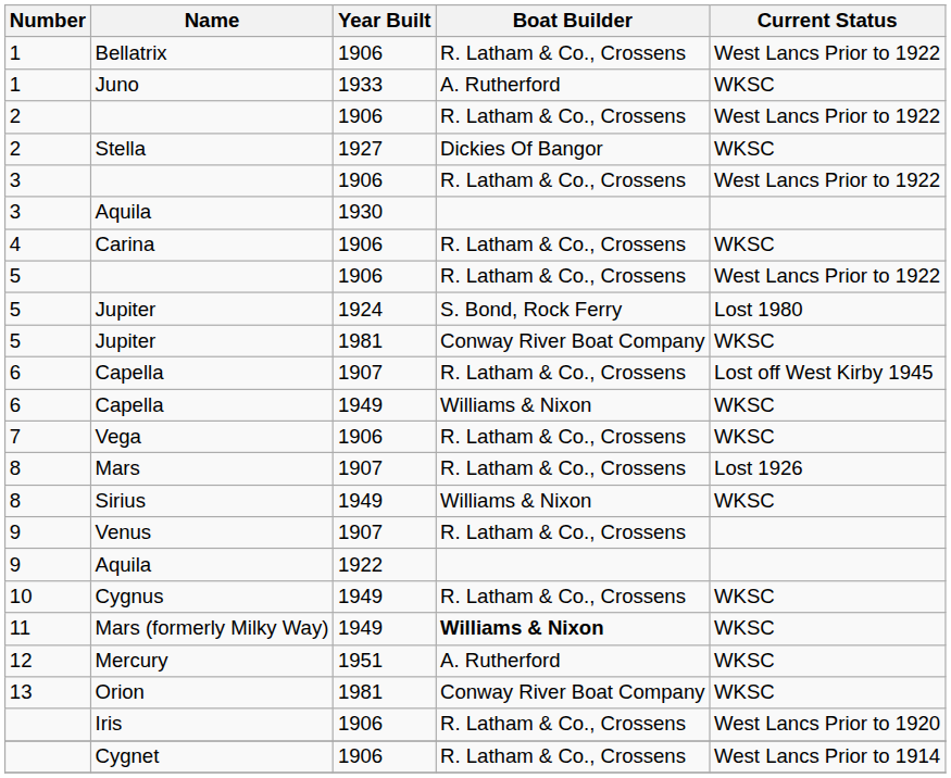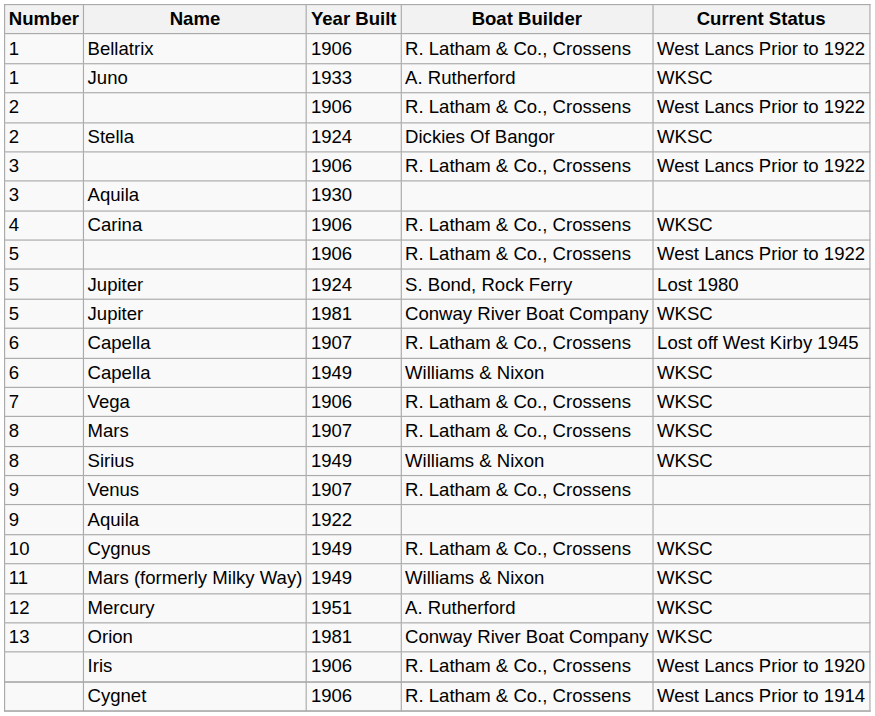 <table class="wikitable">
 <tr>
 <th>Number</th>
 <th>Name</th>
 <th>Year Built</th>
 <th>Boat Builder</th>
 <th>Current Status</th>
 </tr>
 <tr>
 <td>1</td>
 <td>Bellatrix</td>
 <td>1906</td>
 <td>R. Latham & Co., Crossens</td>
 <td>West Lancs Prior to 1922</td>
 </tr>
 <tr>
 <td>1</td>
 <td>Juno</td>
 <td>1933</td>
 <td>A. Rutherford</td>
 <td>WKSC</td>
 </tr>
 <tr>
 <td>2</td>
 <td></td>
 <td>1906</td>
 <td>R. Latham & Co., Crossens</td>
 <td>West Lancs Prior to 1922</td>
 </tr>
 <tr>
 <td>2</td>
 <td>Stella</td>
-<td>1927</td>
+<td>1924</td>
 <td>Dickies Of Bangor</td>
 <td>WKSC</td>
 </tr>
 <tr>
 <td>3</td>
 <td></td>
 <td>1906</td>
 <td>R. Latham & Co., Crossens</td>
 <td>West Lancs Prior to 1922</td>
 </tr>
 <tr>
 <td>3</td>
 <td>Aquila</td>
 <td>1930</td>
 <td></td>
 <td></td>
 </tr>
 <tr>
 <td>4</td>
 <td>Carina</td>
 <td>1906</td>
 <td>R. Latham & Co., Crossens</td>
 <td>WKSC</td>
 </tr>
 <tr>
 <td>5</td>
 <td></td>
 <td>1906</td>
 <td>R. Latham & Co., Crossens</td>
 <td>West Lancs Prior to 1922</td>
 </tr>
 <tr>
 <td>5</td>
 <td>Jupiter</td>
 <td>1924</td>
 <td>S. Bond, Rock Ferry</td>
 <td>Lost 1980</td>
 </tr>
 <tr>
 <td>5</td>
 <td>Jupiter</td>
 <td>1981</td>
 <td>Conway River Boat Company</td>
 <td>WKSC</td>
 </tr>
 <tr>
 <td>6</td>
 <td>Capella</td>
 <td>1907</td>
 <td>R. Latham & Co., Crossens</td>
 <td>Lost off West Kirby 1945</td>
 </tr>
 <tr>
 <td>6</td>
 <td>Capella</td>
 <td>1949</td>
 <td>Williams & Nixon</td>
 <td>WKSC</td>
 </tr>
 <tr>
 <td>7</td>
 <td>Vega</td>
 <td>1906</td>
 <td>R. Latham & Co., Crossens</td>
 <td>WKSC</td>
 </tr>
 <tr>
 <td>8</td>
 <td>Mars</td>
 <td>1907</td>
 <td>R. Latham & Co., Crossens</td>
-<td>Lost 1926</td>
+<td>WKSC</td>
 </tr>
 <tr>
 <td>8</td>
 <td>Sirius</td>
 <td>1949</td>
 <td>Williams & Nixon</td>
 <td>WKSC</td>
 </tr>
 <tr>
 <td>9</td>
 <td>Venus</td>
 <td>1907</td>
 <td>R. Latham & Co., Crossens</td>
 <td></td>
 </tr>
 <tr>
 <td>9</td>
 <td>Aquila</td>
 <td>1922</td>
 <td></td>
 <td></td>
 </tr>
 <tr>
 <td>10</td>
 <td>Cygnus</td>
 <td>1949</td>
 <td>R. Latham & Co., Crossens</td>
 <td>WKSC</td>
 </tr>
 <tr>
 <td>11</td>
 <td>Mars (formerly Milky Way)</td>
 <td>1949</td>
-<td><strong>Williams & Nixon</strong></td>
+<td>Williams & Nixon</td>
 <td>WKSC</td>
 </tr>
 <tr>
 <td>12</td>
 <td>Mercury</td>
 <td>1951</td>
 <td>A. Rutherford</td>
 <td>WKSC</td>
 </tr>
 <tr>
 <td>13</td>
 <td>Orion</td>
 <td>1981</td>
 <td>Conway River Boat Company</td>
 <td>WKSC</td>
 </tr>
 <tr>
 <td></td>
 <td>Iris</td>
 <td>1906</td>
 <td>R. Latham & Co., Crossens</td>
 <td>West Lancs Prior to 1920</td>
 </tr>
 <tr>
 </tr>
 <tr>
 <td></td>
 <td>Cygnet</td>
 <td>1906</td>
 <td>R. Latham & Co., Crossens</td>
 <td>West Lancs Prior to 1914</td>
 </tr>
 <tr>
 </tr>
 </table>
